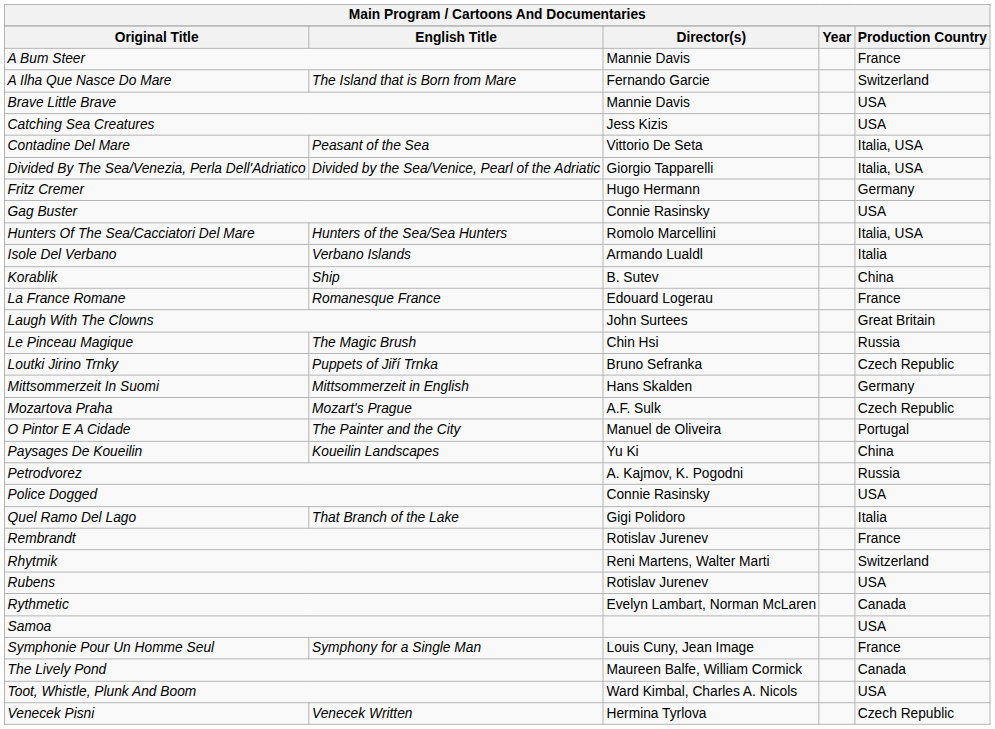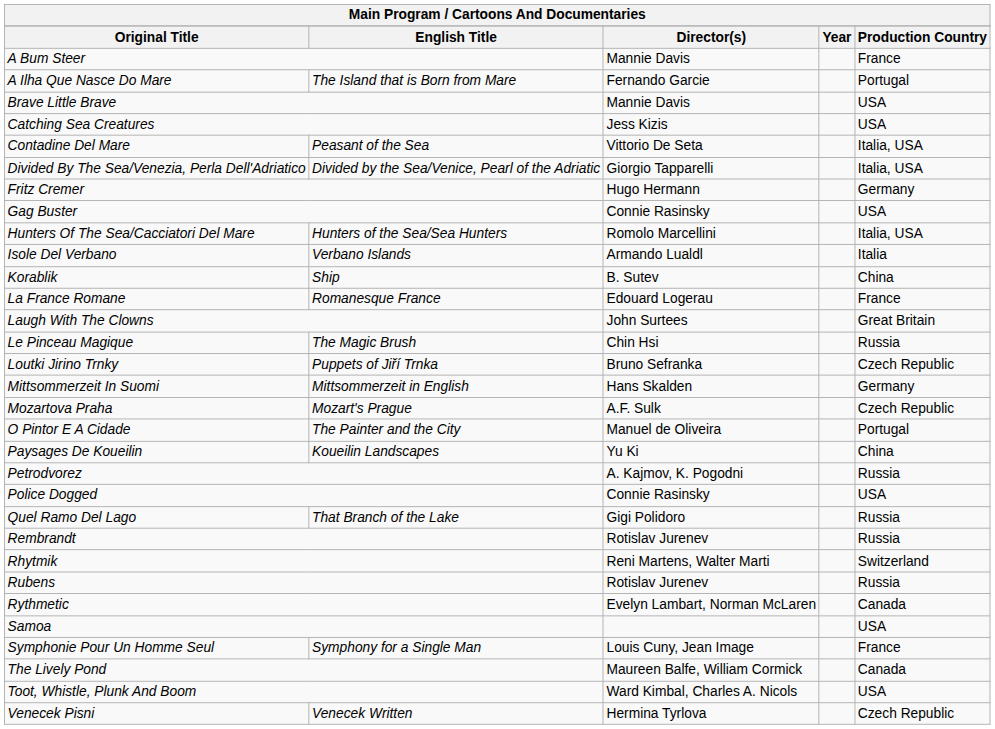 <table class="wikitable sortable">
 <tr>
 <th colspan="5">Main Program / Cartoons And Documentaries</th>
 </tr>
 <tr>
 </tr>
 <tr>
 <th>Original Title</th>
 <th>English Title</th>
 <th>Director(s)</th>
 <th>Year</th>
 <th>Production Country</th>
 </tr>
 <tr>
 <td colspan="2"><em>A Bum Steer</em></td>
 <td>Mannie Davis</td>
 <td></td>
 <td>France</td>
 </tr>
 <tr>
 <td><em>A Ilha Que Nasce Do Mare</em></td>
 <td><em>The Island that is Born from Mare</em></td>
 <td>Fernando Garcie</td>
 <td></td>
-<td>Switzerland</td>
+<td>Portugal</td>
 </tr>
 <tr>
 <td colspan="2"><em>Brave Little Brave</em></td>
 <td>Mannie Davis</td>
 <td></td>
 <td>USA</td>
 </tr>
 <tr>
 <td colspan="2"><em>Catching Sea Creatures</em></td>
 <td>Jess Kizis</td>
 <td></td>
 <td>USA</td>
 </tr>
 <tr>
 <td><em>Contadine Del Mare</em></td>
 <td><em>Peasant of the Sea</em></td>
 <td>Vittorio De Seta</td>
 <td></td>
 <td>Italia, USA</td>
 </tr>
 <tr>
 <td><em>Divided By The Sea/Venezia, Perla Dell'Adriatico</em></td>
 <td><em>Divided by the Sea/Venice, Pearl of the Adriatic</em></td>
 <td>Giorgio Tapparelli</td>
 <td></td>
 <td>Italia, USA</td>
 </tr>
 <tr>
 <td colspan="2"><em>Fritz Cremer</em></td>
 <td>Hugo Hermann</td>
 <td></td>
 <td>Germany</td>
 </tr>
 <tr>
 <td colspan="2"><em>Gag Buster</em></td>
 <td>Connie Rasinsky</td>
 <td></td>
 <td>USA</td>
 </tr>
 <tr>
 <td><em>Hunters Of The Sea/Cacciatori Del Mare</em></td>
 <td><em>Hunters of the Sea/Sea Hunters</em></td>
 <td>Romolo Marcellini</td>
 <td></td>
 <td>Italia, USA</td>
 </tr>
 <tr>
 <td><em>Isole Del Verbano</em></td>
 <td><em>Verbano Islands</em></td>
 <td>Armando Lualdl</td>
 <td></td>
 <td>Italia</td>
 </tr>
 <tr>
 <td><em>Korablik</em></td>
 <td><em>Ship</em></td>
 <td>B. Sutev</td>
 <td></td>
 <td>China</td>
 </tr>
 <tr>
 <td><em>La France Romane</em></td>
 <td><em>Romanesque France</em></td>
 <td>Edouard Logerau</td>
 <td></td>
 <td>France</td>
 </tr>
 <tr>
 <td colspan="2"><em>Laugh With The Clowns</em></td>
 <td>John Surtees</td>
 <td></td>
 <td>Great Britain</td>
 </tr>
 <tr>
 <td><em>Le Pinceau Magique</em></td>
 <td><em>The Magic Brush</em></td>
 <td>Chin Hsi</td>
 <td></td>
 <td>Russia</td>
 </tr>
 <tr>
 <td><em>Loutki Jirino Trnky</em></td>
 <td><em>Puppets of Jiří Trnka</em></td>
 <td>Bruno Sefranka</td>
 <td></td>
 <td>Czech Republic</td>
 </tr>
 <tr>
 <td><em>Mittsommerzeit In Suomi</em></td>
 <td><em>Mittsommerzeit in English</em></td>
 <td>Hans Skalden</td>
 <td></td>
 <td>Germany</td>
 </tr>
 <tr>
 <td><em>Mozartova Praha</em></td>
 <td><em>Mozart's Prague</em></td>
 <td>A.F. Sulk</td>
 <td></td>
 <td>Czech Republic</td>
 </tr>
 <tr>
 <td><em>O Pintor E A Cidade</em></td>
 <td><em>The Painter and the City</em></td>
 <td>Manuel de Oliveira</td>
 <td></td>
 <td>Portugal</td>
 </tr>
 <tr>
 <td><em>Paysages De Koueilin</em></td>
 <td><em>Koueilin Landscapes</em></td>
 <td>Yu Ki</td>
 <td></td>
 <td>China</td>
 </tr>
 <tr>
 <td colspan="2"><em>Petrodvorez</em></td>
 <td>A. Kajmov, K. Pogodni</td>
 <td></td>
 <td>Russia</td>
 </tr>
 <tr>
 <td colspan="2"><em>Police Dogged</em></td>
 <td>Connie Rasinsky</td>
 <td></td>
 <td>USA</td>
 </tr>
 <tr>
 <td><em>Quel Ramo Del Lago</em></td>
 <td><em>That Branch of the Lake</em></td>
 <td>Gigi Polidoro</td>
 <td></td>
-<td>Italia</td>
+<td>Russia</td>
 </tr>
 <tr>
 <td colspan="2"><em>Rembrandt</em></td>
 <td>Rotislav Jurenev</td>
 <td></td>
-<td>France</td>
+<td>Russia</td>
 </tr>
 <tr>
 <td colspan="2"><em>Rhytmik</em></td>
 <td>Reni Martens, Walter Marti</td>
 <td></td>
 <td>Switzerland</td>
 </tr>
 <tr>
 <td colspan="2"><em>Rubens</em></td>
 <td>Rotislav Jurenev</td>
 <td></td>
-<td>USA</td>
+<td>Russia</td>
 </tr>
 <tr>
 <td colspan="2"><em>Rythmetic</em></td>
 <td>Evelyn Lambart, Norman McLaren</td>
 <td></td>
 <td>Canada</td>
 </tr>
 <tr>
 <td colspan="2"><em>Samoa</em></td>
 <td></td>
 <td></td>
 <td>USA</td>
 </tr>
 <tr>
 <td><em>Symphonie Pour Un Homme Seul</em></td>
 <td><em>Symphony for a Single Man</em></td>
 <td>Louis Cuny, Jean Image</td>
 <td></td>
 <td>France</td>
 </tr>
 <tr>
 <td colspan="2"><em>The Lively Pond</em></td>
 <td>Maureen Balfe, William Cormick</td>
 <td></td>
 <td>Canada</td>
 </tr>
 <tr>
 <td colspan="2"><em>Toot, Whistle, Plunk And Boom</em></td>
 <td>Ward Kimbal, Charles A. Nicols</td>
 <td></td>
 <td>USA</td>
 </tr>
 <tr>
 <td><em>Venecek Pisni</em></td>
 <td><em>Venecek Written</em></td>
 <td>Hermina Tyrlova</td>
 <td></td>
 <td>Czech Republic</td>
 </tr>
 </table>
